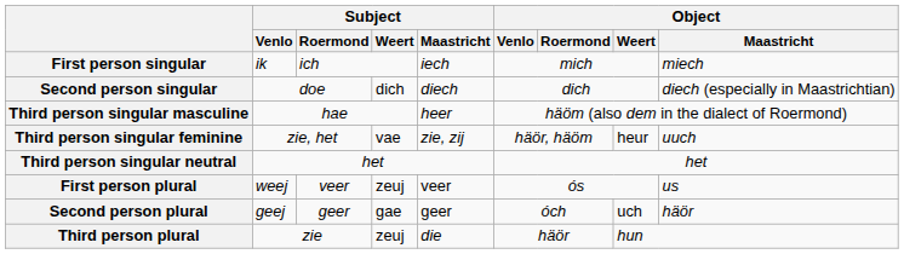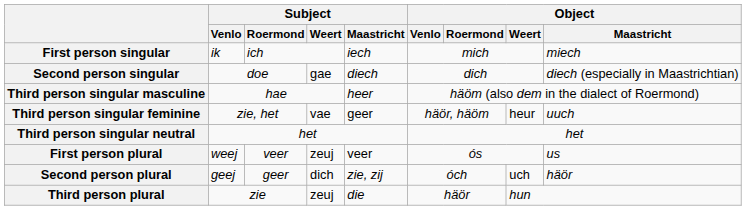 <table class="wikitable">
 <tr>
 <th rowspan=2></th>
 <th colspan="4">Subject</th>
 <th colspan="4">Object</th>
 </tr>
 <tr style="font-size:90%">
 <th>Venlo</th>
 <th>Roermond</th>
 <th>Weert</th>
 <th>Maastricht</th>
 <th>Venlo</th>
 <th>Roermond</th>
 <th>Weert</th>
 <th>Maastricht</th>
 </tr>
 <tr>
 <th>First person singular</th>
 <td><em>ik</em></td>
 <td colspan="2"><em>ich</em></td>
 <td><em>iech</em></td>
 <td colspan="3" style="text-align:center;"><em>mich</em></td>
 <td><em>miech</em></td>
 </tr>
 <tr>
 <th>Second person singular</th>
 <td colspan="2" style="text-align:center;"><em>doe</em></td>
-<td>dich</td>
+<td>gae</td>
 <td><em>diech</em></td>
 <td colspan="3" style="text-align:center;"><em>dich</em></td>
 <td><em>diech</em> (especially in Maastrichtian)</td>
 </tr>
 <tr>
 <th>Third person singular masculine</th>
 <td colspan="3" style="text-align:center;"><em>hae</em></td>
 <td><em>heer</em></td>
 <td colspan="4" style="text-align:center;"><em>häöm</em> (also <em>dem</em> in the dialect of Roermond)</td>
 </tr>
 <tr>
 <th>Third person singular feminine</th>
 <td colspan="2" style="text-align:center;"><em>zie, het</em></td>
 <td>vae</td>
-<td><em>zie, zij</em></td>
+<td>geer</td>
 <td colspan="2" style="text-align:center;"><em>häör, häöm</em></td>
 <td>heur</td>
 <td><em>uuch</em></td>
 </tr>
 <tr>
 <th>Third person singular neutral</th>
 <td colspan="4" style="text-align:center;"><em>het</em></td>
 <td colspan="4" style="text-align:center;"><em>het</em></td>
 </tr>
 <tr>
 <th>First person plural</th>
 <td><em>weej</em></td>
 <td style="text-align:center;"><em>veer</em></td>
 <td>zeuj</td>
 <td>veer</td>
 <td colspan="3" style="text-align:center;"><em>ós</em></td>
 <td><em>us</em></td>
 </tr>
 <tr>
 <th>Second person plural</th>
 <td><em>geej</em></td>
 <td style="text-align:center;"><em>geer</em></td>
-<td>gae</td>
-<td>geer</td>
+<td>dich</td>
+<td><em>zie, zij</em></td>
 <td colspan="2" style="text-align:center;"><em>óch</em></td>
 <td>uch</td>
 <td><em>häör</em></td>
 </tr>
 <tr>
 <th>Third person plural</th>
 <td colspan="2" style="text-align:center;"><em>zie</em></td>
 <td>zeuj</td>
 <td><em>die</em></td>
 <td colspan="2" style="text-align:center;"><em>häör</em></td>
 <td colspan="2"><em>hun</em></td>
 </tr>
 </table>
